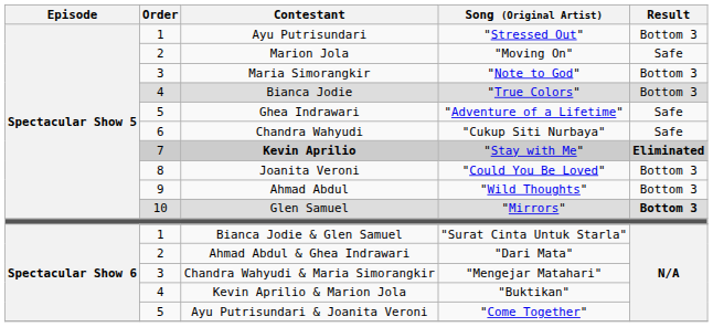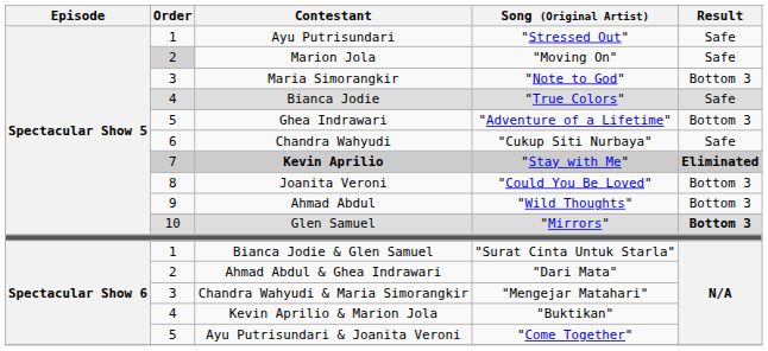 <table class="wikitable" style="text-align:center;">
 <tr>
 <th>Episode</th>
 <th>Order</th>
 <th>Contestant</th>
 <th>Song <small>(Original Artist)</small></th>
 <th>Result</th>
 </tr>
 <tr>
 <th rowspan="10" scope="row">Spectacular Show 5<br><small></small></th>
 <td>1</td>
 <td>Ayu Putrisundari</td>
 <td>"<a href='#'>Stressed Out</a>" </td>
-<td>Bottom 3</td>
+<td>Safe</td>
 </tr>
 <tr>
-<td>2</td>
+<td style="background: lightgrey;">2</td>
 <td>Marion Jola</td>
 <td>"Moving On" </td>
 <td>Safe</td>
 </tr>
 <tr>
 <td>3</td>
 <td>Maria Simorangkir</td>
 <td>"<a href='#'>Note to God</a>" </td>
 <td>Bottom 3</td>
 </tr>
 <tr style="background:#ddd;">
 <td>4</td>
 <td>Bianca Jodie</td>
 <td>"<a href='#'>True Colors</a>" </td>
-<td>Bottom 3</td>
+<td>Safe</td>
 </tr>
 <tr>
 <td>5</td>
 <td>Ghea Indrawari</td>
 <td>"<a href='#'>Adventure of a Lifetime</a>" </td>
-<td>Safe</td>
+<td>Bottom 3</td>
 </tr>
 <tr>
 <td>6</td>
 <td>Chandra Wahyudi</td>
 <td>"Cukup Siti Nurbaya" </td>
 <td>Safe</td>
 </tr>
 <tr style="background:#ccc;">
 <td>7</td>
 <td><strong>Kevin Aprilio</strong></td>
 <td>"<a href='#'>Stay with Me</a>" </td>
 <td><strong>Eliminated</strong></td>
 </tr>
 <tr>
 <td>8</td>
 <td>Joanita Veroni</td>
 <td>"<a href='#'>Could You Be Loved</a>" </td>
 <td>Bottom 3</td>
 </tr>
 <tr>
 <td>9</td>
 <td>Ahmad Abdul</td>
 <td>"<a href='#'>Wild Thoughts</a>" </td>
 <td>Bottom 3</td>
 </tr>
 <tr style="background:#ddd;">
 <td>10</td>
 <td>Glen Samuel</td>
 <td>"<a href='#'>Mirrors</a>" </td>
 <td><strong>Bottom 3</strong></td>
 </tr>
 <tr>
 <td colspan="6" style="background:#555;"></td>
 </tr>
 <tr>
 <th rowspan="6" scope="row">Spectacular Show 6<br><small></small></th>
 </tr>
 <tr>
 <td>1</td>
 <td>Bianca Jodie & Glen Samuel</td>
 <td>"Surat Cinta Untuk Starla" </td>
 <th rowspan="5" scope="row">N/A</th>
 </tr>
 <tr>
 <td>2</td>
 <td>Ahmad Abdul & Ghea Indrawari</td>
 <td>"Dari Mata" </td>
 </tr>
 <tr>
 <td>3</td>
 <td>Chandra Wahyudi & Maria Simorangkir</td>
 <td>"Mengejar Matahari" </td>
 </tr>
 <tr>
 <td>4</td>
 <td>Kevin Aprilio & Marion Jola</td>
 <td>"Buktikan" </td>
 </tr>
 <tr>
 <td>5</td>
 <td>Ayu Putrisundari & Joanita Veroni</td>
 <td>"<a href='#'>Come Together</a>" </td>
 </tr>
 <tr>
 </tr>
 </table>
